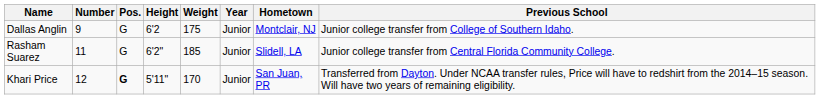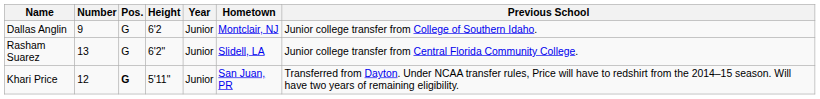 <table class="wikitable sortable" border="1">
 <tr>
 <th>Name</th>
 <th>Number</th>
 <th>Pos.</th>
 <th>Height</th>
-<th>Weight</th>
 <th>Year</th>
 <th>Hometown</th>
 <th class="unsortable">Previous School</th>
 </tr>
 <tr>
 <td sortname>Dallas Anglin</td>
 <td>9</td>
 <td>G</td>
 <td>6'2</td>
-<td>175</td>
 <td>Junior</td>
 <td><a href='#'>Montclair, NJ</a></td>
 <td>Junior college transfer from <a href='#'>College of Southern Idaho</a>.</td>
 </tr>
 <tr>
 <td sortname>Rasham Suarez</td>
-<td>11</td>
+<td>13</td>
 <td>G</td>
 <td>6'2"</td>
-<td>185</td>
 <td>Junior</td>
 <td><a href='#'>Slidell, LA</a></td>
 <td>Junior college transfer from <a href='#'>Central Florida Community College</a>.</td>
 </tr>
 <tr>
 <td sortname>Khari Price</td>
 <td>12</td>
 <td><strong>G</strong></td>
 <td>5'11"</td>
-<td>170</td>
 <td>Junior</td>
 <td><a href='#'>San Juan, PR</a></td>
 <td>Transferred from <a href='#'>Dayton</a>. Under NCAA transfer rules, Price will have to redshirt from the 2014–15 season. Will have two years of remaining eligibility.</td>
 </tr>
 </table>
